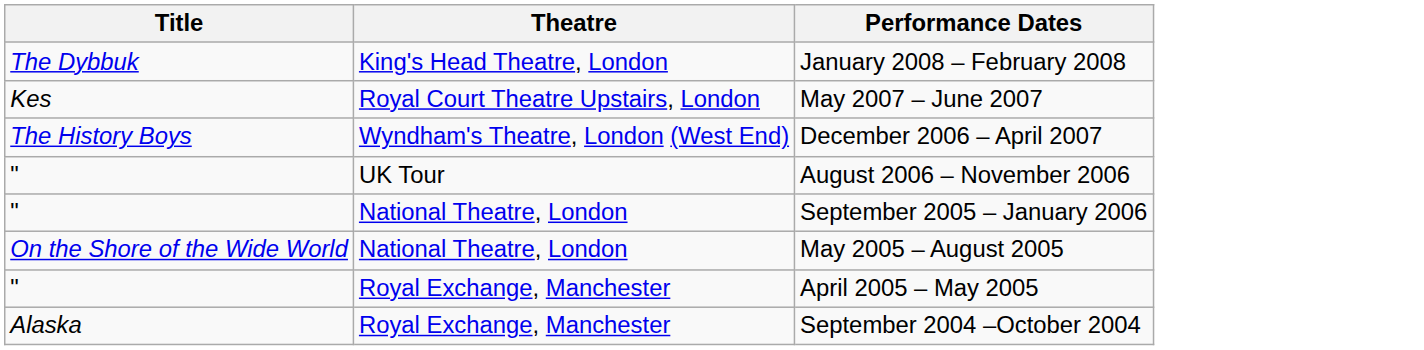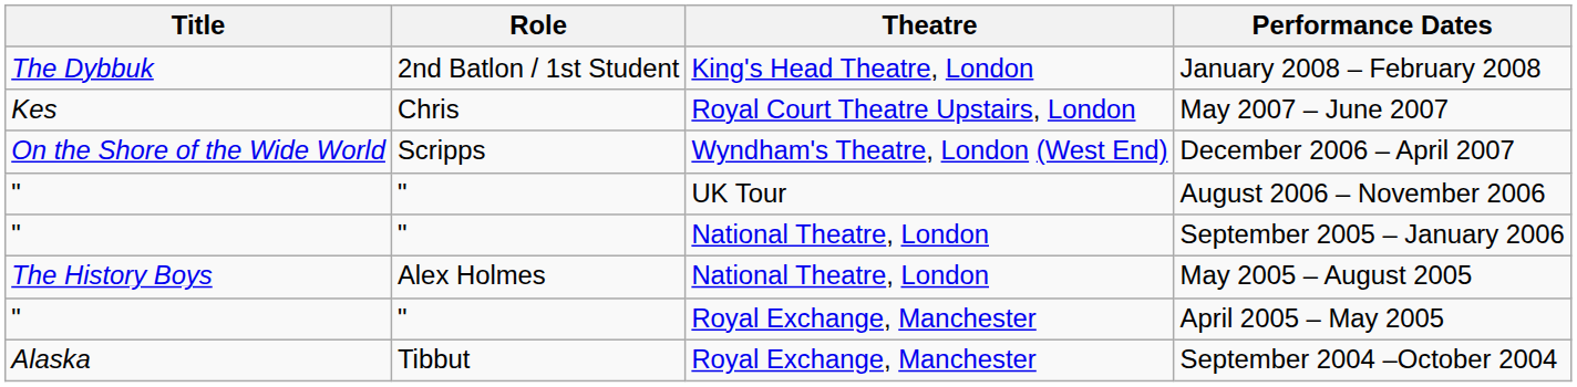 <table class="wikitable">
 <tr>
 <th>Title</th>
+<th>Role</th>
 <th>Theatre</th>
 <th>Performance Dates</th>
 </tr>
 <tr>
 <td><em><a href='#'>The Dybbuk</a></em></td>
+<td>2nd Batlon / 1st Student</td>
 <td><a href='#'>King's Head Theatre</a>, <a href='#'>London</a></td>
 <td>January 2008 – February 2008</td>
 </tr>
 <tr>
 <td><em>Kes</em></td>
+<td>Chris</td>
 <td><a href='#'>Royal Court Theatre Upstairs</a>, <a href='#'>London</a></td>
 <td>May 2007 – June 2007</td>
 </tr>
 <tr>
-<td><em><a href='#'>The History Boys</a></em></td>
+<td><em><a href='#'>On the Shore of the Wide World</a></em></td>
+<td>Scripps</td>
 <td><a href='#'>Wyndham's Theatre</a>, <a href='#'>London</a> <a href='#'>(West End)</a></td>
 <td>December 2006 – April 2007</td>
 </tr>
 <tr>
+<td>"</td>
 <td>"</td>
 <td>UK Tour</td>
 <td>August 2006 – November 2006</td>
 </tr>
 <tr>
 <td>"</td>
+<td>"</td>
 <td><a href='#'>National Theatre</a>, <a href='#'>London</a></td>
 <td>September 2005 – January 2006</td>
 </tr>
 <tr>
-<td><em><a href='#'>On the Shore of the Wide World</a></em></td>
+<td><em><a href='#'>The History Boys</a></em></td>
+<td>Alex Holmes</td>
 <td><a href='#'>National Theatre</a>, <a href='#'>London</a></td>
 <td>May 2005 – August 2005</td>
 </tr>
 <tr>
+<td>"</td>
 <td>"</td>
 <td><a href='#'>Royal Exchange</a>, <a href='#'>Manchester</a></td>
 <td>April 2005 – May 2005</td>
 </tr>
 <tr>
 <td><em>Alaska</em></td>
+<td>Tibbut</td>
 <td><a href='#'>Royal Exchange</a>, <a href='#'>Manchester</a></td>
 <td>September 2004 –October 2004</td>
 </tr>
 </table>
